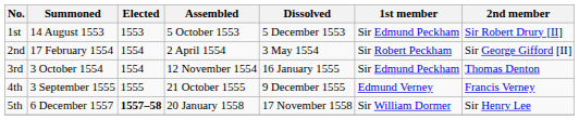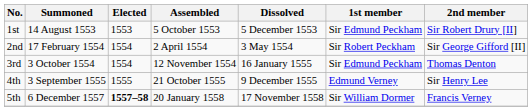 <table class="wikitable">
 <tr>
 <th>No.</th>
 <th>Summoned</th>
 <th>Elected</th>
 <th>Assembled</th>
 <th>Dissolved</th>
 <th>1st member</th>
 <th>2nd member</th>
 </tr>
 <tr>
 <td>1st</td>
 <td>14 August 1553</td>
 <td>1553</td>
 <td>5 October 1553</td>
 <td>5 December 1553</td>
 <td>Sir <a href='#'>Edmund Peckham</a></td>
 <td><a href='#'>Sir Robert Drury [II</a>]</td>
 </tr>
 <tr>
 <td>2nd</td>
 <td>17 February 1554</td>
 <td>1554</td>
 <td>2 April 1554</td>
 <td>3 May 1554</td>
 <td>Sir <a href='#'>Robert Peckham</a></td>
 <td>Sir <a href='#'>George Gifford</a> [II]</td>
 </tr>
 <tr>
 <td>3rd</td>
 <td>3 October 1554</td>
 <td>1554</td>
 <td>12 November 1554</td>
 <td>16 January 1555</td>
 <td>Sir <a href='#'>Edmund Peckham</a></td>
 <td><a href='#'>Thomas Denton</a></td>
 </tr>
 <tr>
 <td>4th</td>
 <td>3 September 1555</td>
 <td>1555</td>
 <td>21 October 1555</td>
 <td>9 December 1555</td>
 <td><a href='#'>Edmund Verney</a></td>
-<td><a href='#'>Francis Verney</a></td>
+<td>Sir <a href='#'>Henry Lee</a></td>
 </tr>
 <tr>
 <td>5th</td>
 <td>6 December 1557</td>
 <td><strong>1557–58</strong></td>
 <td>20 January 1558</td>
 <td>17 November 1558</td>
 <td>Sir <a href='#'>William Dormer</a></td>
-<td>Sir <a href='#'>Henry Lee</a></td>
+<td><a href='#'>Francis Verney</a></td>
 </tr>
 <tr>
 </tr>
 </table>
